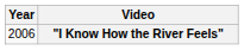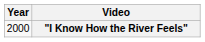 <table class="wikitable plainrowheaders">
 <tr>
 <th>Year</th>
 <th style="width:16em;">Video</th>
 </tr>
 <tr>
-<td>2006</td>
+<td>2000</td>
 <th scope="row">"I Know How the River Feels"</th>
 </tr>
 </table>
